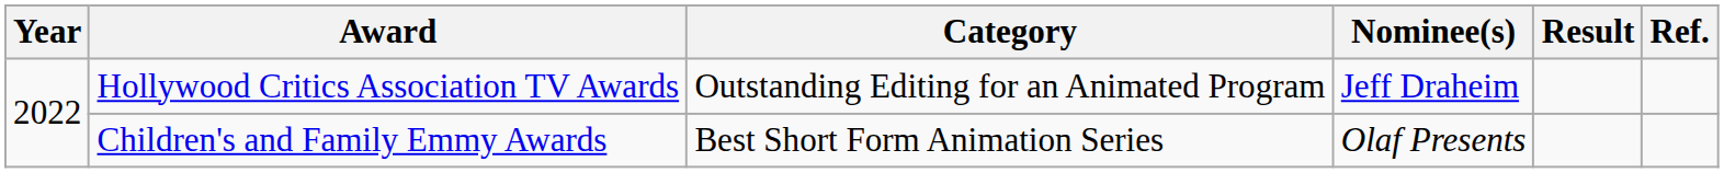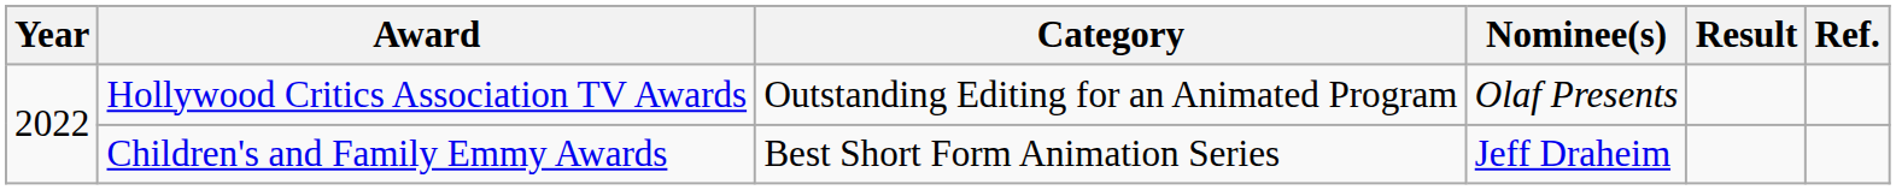 <table class="wikitable">
 <tr>
 <th>Year</th>
 <th>Award</th>
 <th>Category</th>
 <th>Nominee(s)</th>
 <th>Result</th>
 <th>Ref.</th>
 </tr>
 <tr>
 <td rowspan="2">2022</td>
 <td><a href='#'>Hollywood Critics Association TV Awards</a></td>
 <td>Outstanding Editing for an Animated Program</td>
-<td><a href='#'>Jeff Draheim</a></td>
+<td><em>Olaf Presents</em></td>
 <td></td>
 <td style="text-align:center;"></td>
 </tr>
 <tr>
 <td><a href='#'>Children's and Family Emmy Awards</a></td>
 <td>Best Short Form Animation Series</td>
-<td><em>Olaf Presents</em></td>
+<td><a href='#'>Jeff Draheim</a></td>
 <td></td>
 <td style="text-align:center;"></td>
 </tr>
 </table>
